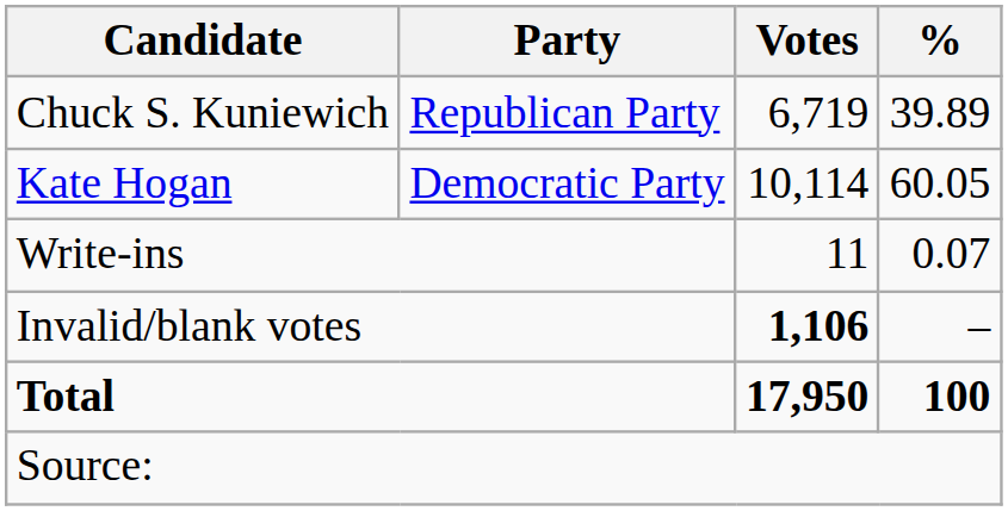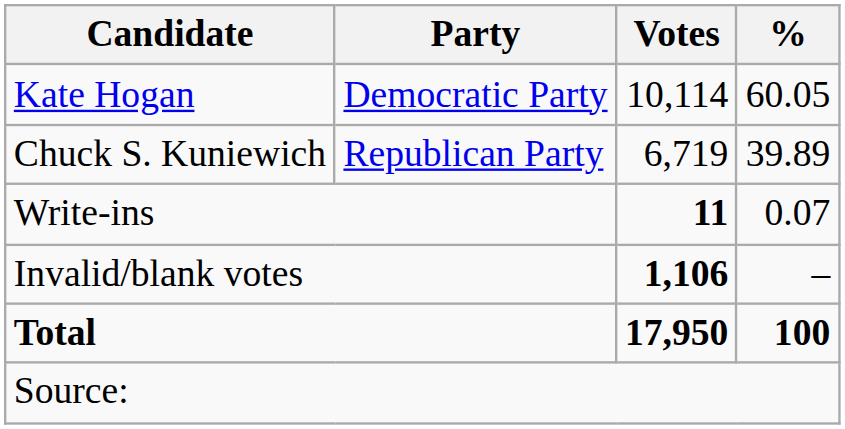 <table class=wikitable style=text-align:right>
 <tr>
 <th>Candidate</th>
 <th>Party</th>
 <th>Votes</th>
 <th>%</th>
 </tr>
 <tr>
+<td align=left><a href='#'>Kate Hogan</a></td>
+<td align=left><a href='#'>Democratic Party</a></td>
+<td>10,114</td>
+<td>60.05</td>
+</tr>
+<tr>
 <td align=left>Chuck S. Kuniewich</td>
 <td align=left><a href='#'>Republican Party</a></td>
 <td>6,719</td>
 <td>39.89</td>
 </tr>
 <tr>
-<td align=left><a href='#'>Kate Hogan</a></td>
-<td align=left><a href='#'>Democratic Party</a></td>
-<td>10,114</td>
-<td>60.05</td>
-</tr>
-<tr>
 <td align=left colspan=2>Write-ins</td>
-<td>11</td>
+<td><strong>11</strong></td>
 <td>0.07</td>
 </tr>
 <tr>
 <td align=left colspan=2>Invalid/blank votes</td>
 <td><strong>1,106</strong></td>
 <td>–</td>
 </tr>
 <tr>
 <td align=left colspan=2><strong>Total</strong></td>
 <td><strong>17,950</strong></td>
 <td><strong>100</strong></td>
 </tr>
 <tr>
 <td align=left colspan=4>Source: </td>
 </tr>
 </table>
